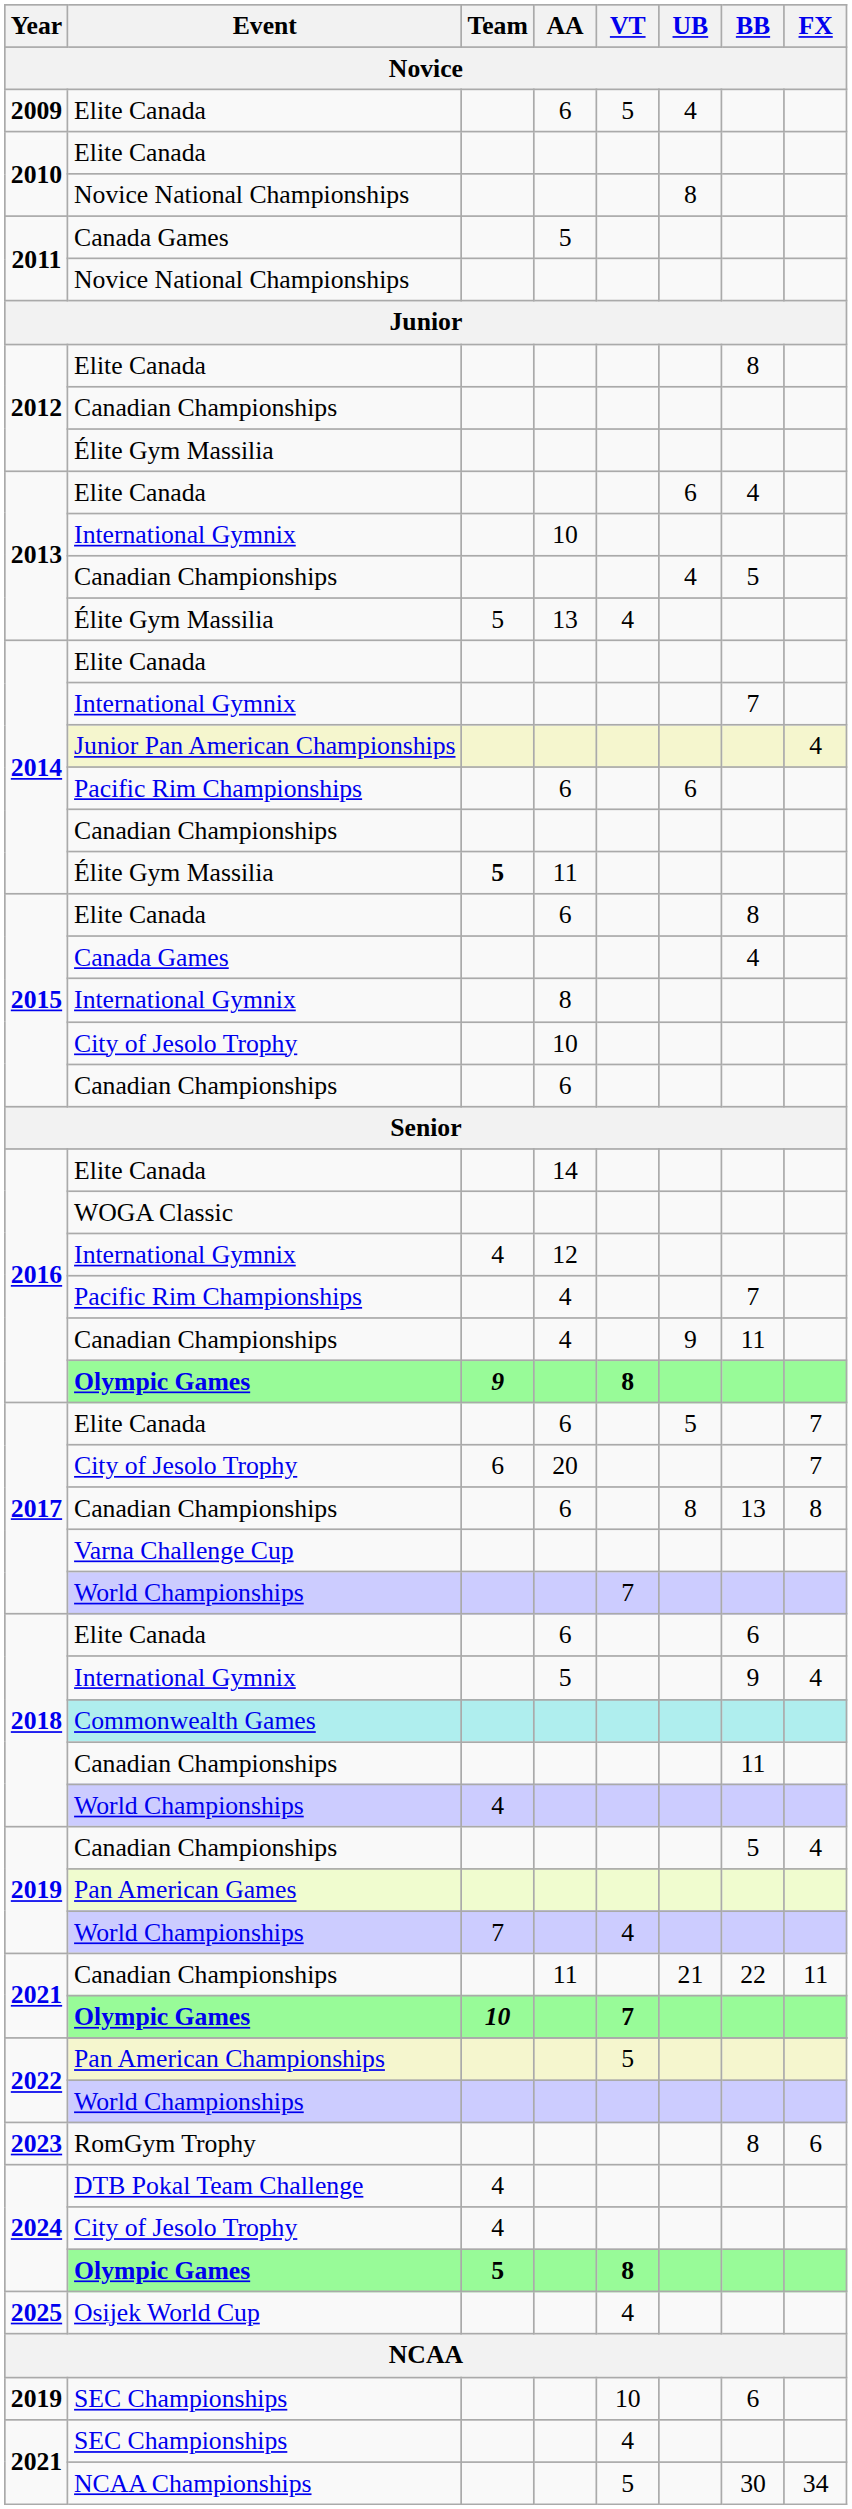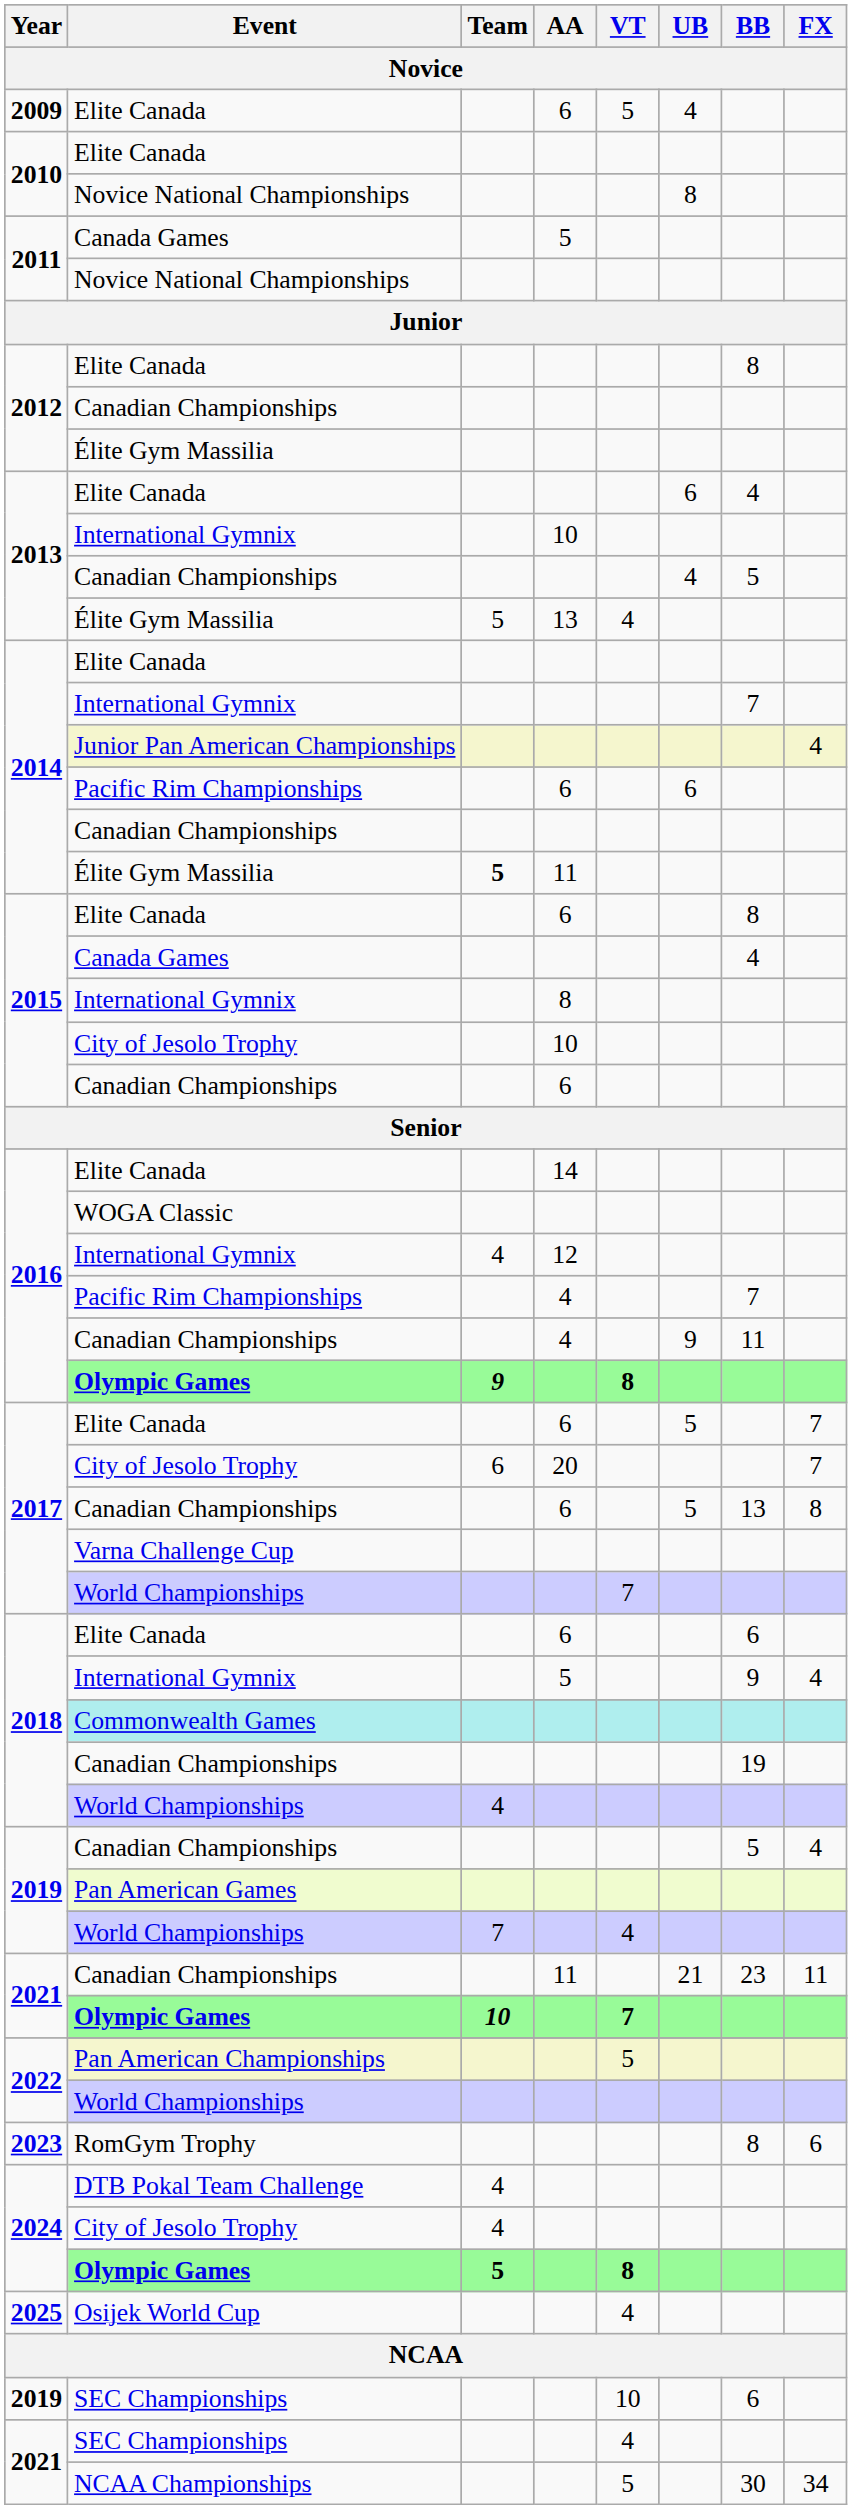 <table class="wikitable" style="text-align:center; font-size:95%;">
 <tr>
 <th align=center>Year</th>
 <th align=center>Event</th>
 <th style="width:30px;">Team</th>
 <th style="width:30px;">AA</th>
 <th style="width:30px;"><a href='#'>VT</a></th>
 <th style="width:30px;"><a href='#'>UB</a></th>
 <th style="width:30px;"><a href='#'>BB</a></th>
 <th style="width:30px;"><a href='#'>FX</a></th>
 </tr>
 <tr>
 <th colspan="8">Novice</th>
 </tr>
 <tr>
 <td rowspan="1"><strong>2009</strong></td>
 <td align=left>Elite Canada</td>
 <td></td>
 <td>6</td>
 <td>5</td>
 <td>4</td>
 <td></td>
 <td></td>
 </tr>
 <tr>
 <td rowspan="2"><strong>2010</strong></td>
 <td align=left>Elite Canada</td>
 <td></td>
 <td></td>
 <td></td>
 <td></td>
 <td></td>
 <td></td>
 </tr>
 <tr>
 <td align=left>Novice National Championships</td>
 <td></td>
 <td></td>
 <td></td>
 <td>8</td>
 <td></td>
 <td></td>
 </tr>
 <tr>
 <td rowspan="2"><strong>2011</strong></td>
 <td align=left>Canada Games</td>
 <td></td>
 <td>5</td>
 <td></td>
 <td></td>
 <td></td>
 <td></td>
 </tr>
 <tr>
 <td align=left>Novice National Championships</td>
 <td></td>
 <td></td>
 <td></td>
 <td></td>
 <td></td>
 <td></td>
 </tr>
 <tr>
 <th colspan="8">Junior</th>
 </tr>
 <tr>
 <td rowspan="3"><strong>2012</strong></td>
 <td align=left>Elite Canada</td>
 <td></td>
 <td></td>
 <td></td>
 <td></td>
 <td>8</td>
 <td></td>
 </tr>
 <tr>
 <td align=left>Canadian Championships</td>
 <td></td>
 <td></td>
 <td></td>
 <td></td>
 <td></td>
 <td></td>
 </tr>
 <tr>
 <td align=left>Élite Gym Massilia</td>
 <td></td>
 <td></td>
 <td></td>
 <td></td>
 <td></td>
 <td></td>
 </tr>
 <tr>
 <td rowspan="4"><strong>2013</strong></td>
 <td align=left>Elite Canada</td>
 <td></td>
 <td></td>
 <td></td>
 <td>6</td>
 <td>4</td>
 <td></td>
 </tr>
 <tr>
 <td align=left><a href='#'>International Gymnix</a></td>
 <td></td>
 <td>10</td>
 <td></td>
 <td></td>
 <td></td>
 <td></td>
 </tr>
 <tr>
 <td align=left>Canadian Championships</td>
 <td></td>
 <td></td>
 <td></td>
 <td>4</td>
 <td>5</td>
 <td></td>
 </tr>
 <tr>
 <td align=left>Élite Gym Massilia</td>
 <td>5</td>
 <td>13</td>
 <td>4</td>
 <td></td>
 <td></td>
 <td></td>
 </tr>
 <tr>
 <td rowspan="6"><strong><a href='#'>2014</a></strong></td>
 <td align=left>Elite Canada</td>
 <td></td>
 <td></td>
 <td></td>
 <td></td>
 <td></td>
 <td></td>
 </tr>
 <tr>
 <td align=left><a href='#'>International Gymnix</a></td>
 <td></td>
 <td></td>
 <td></td>
 <td></td>
 <td>7</td>
 <td></td>
 </tr>
 <tr bgcolor=#F5F6CE>
 <td align=left><a href='#'>Junior Pan American Championships</a></td>
 <td></td>
 <td></td>
 <td></td>
 <td></td>
 <td></td>
 <td>4</td>
 </tr>
 <tr>
 <td align=left><a href='#'>Pacific Rim Championships</a></td>
 <td></td>
 <td>6</td>
 <td></td>
 <td>6</td>
 <td></td>
 <td></td>
 </tr>
 <tr>
 <td align=left>Canadian Championships</td>
 <td></td>
 <td></td>
 <td></td>
 <td></td>
 <td></td>
 <td></td>
 </tr>
 <tr>
 <td align=left>Élite Gym Massilia</td>
 <td><strong>5</strong></td>
 <td>11</td>
 <td></td>
 <td></td>
 <td></td>
 <td></td>
 </tr>
 <tr>
 <td rowspan="5"><strong><a href='#'>2015</a></strong></td>
 <td align=left>Elite Canada</td>
 <td></td>
 <td>6</td>
 <td></td>
 <td></td>
 <td>8</td>
 <td></td>
 </tr>
 <tr>
 <td align=left><a href='#'>Canada Games</a></td>
 <td></td>
 <td></td>
 <td></td>
 <td></td>
 <td>4</td>
 <td></td>
 </tr>
 <tr>
 <td align=left><a href='#'>International Gymnix</a></td>
 <td></td>
 <td>8</td>
 <td></td>
 <td></td>
 <td></td>
 <td></td>
 </tr>
 <tr>
 <td align="left"><a href='#'>City of Jesolo Trophy</a></td>
 <td></td>
 <td>10</td>
 <td></td>
 <td></td>
 <td></td>
 <td></td>
 </tr>
 <tr>
 <td align=left>Canadian Championships</td>
 <td></td>
 <td>6</td>
 <td></td>
 <td></td>
 <td></td>
 <td></td>
 </tr>
 <tr>
 <th colspan="8">Senior</th>
 </tr>
 <tr>
 <td rowspan="6"><strong><a href='#'>2016</a></strong></td>
 <td align=left>Elite Canada</td>
 <td></td>
 <td>14</td>
 <td></td>
 <td></td>
 <td></td>
 <td></td>
 </tr>
 <tr>
 <td align=left>WOGA Classic</td>
 <td></td>
 <td></td>
 <td></td>
 <td></td>
 <td></td>
 <td></td>
 </tr>
 <tr>
 <td align=left><a href='#'>International Gymnix</a></td>
 <td>4</td>
 <td>12</td>
 <td></td>
 <td></td>
 <td></td>
 <td></td>
 </tr>
 <tr>
 <td align=left><a href='#'>Pacific Rim Championships</a></td>
 <td></td>
 <td>4</td>
 <td></td>
 <td></td>
 <td>7</td>
 <td></td>
 </tr>
 <tr>
 <td align=left>Canadian Championships</td>
 <td></td>
 <td>4</td>
 <td></td>
 <td>9</td>
 <td>11</td>
 <td></td>
 </tr>
 <tr bgcolor=98FB98>
 <td align=left><strong><a href='#'>Olympic Games</a></strong></td>
 <td><strong><em>9</em></strong></td>
 <td></td>
 <td><strong>8</strong></td>
 <td></td>
 <td></td>
 <td></td>
 </tr>
 <tr>
 <td rowspan="5"><strong><a href='#'>2017</a></strong></td>
 <td align=left>Elite Canada</td>
 <td></td>
 <td>6</td>
 <td></td>
 <td>5</td>
 <td></td>
 <td>7</td>
 </tr>
 <tr>
 <td align="left"><a href='#'>City of Jesolo Trophy</a></td>
 <td>6</td>
 <td>20</td>
 <td></td>
 <td></td>
 <td></td>
 <td>7</td>
 </tr>
 <tr>
 <td align=left>Canadian Championships</td>
 <td></td>
 <td>6</td>
 <td></td>
-<td>8</td>
+<td>5</td>
 <td>13</td>
 <td>8</td>
 </tr>
 <tr>
 <td align=left><a href='#'>Varna Challenge Cup</a></td>
 <td></td>
 <td></td>
 <td></td>
 <td></td>
 <td></td>
 <td></td>
 </tr>
 <tr bgcolor=#CCCCFF>
 <td align=left><a href='#'>World Championships</a></td>
 <td></td>
 <td></td>
 <td>7</td>
 <td></td>
 <td></td>
 <td></td>
 </tr>
 <tr>
 <td rowspan="5"><strong><a href='#'>2018</a></strong></td>
 <td align=left>Elite Canada</td>
 <td></td>
 <td>6</td>
 <td></td>
 <td></td>
 <td>6</td>
 <td></td>
 </tr>
 <tr>
 <td align=left><a href='#'>International Gymnix</a></td>
 <td></td>
 <td>5</td>
 <td></td>
 <td></td>
 <td>9</td>
 <td>4</td>
 </tr>
 <tr bgcolor="#afeeee">
 <td align=left><a href='#'>Commonwealth Games</a></td>
 <td></td>
 <td></td>
 <td></td>
 <td></td>
 <td></td>
 <td></td>
 </tr>
 <tr>
 <td align=left>Canadian Championships</td>
 <td></td>
 <td></td>
 <td></td>
 <td></td>
-<td>11</td>
+<td>19</td>
 <td></td>
 </tr>
 <tr bgcolor=#CCCCFF>
 <td align=left><a href='#'>World Championships</a></td>
 <td>4</td>
 <td></td>
 <td></td>
 <td></td>
 <td></td>
 <td></td>
 </tr>
 <tr>
 <td rowspan="3"><strong><a href='#'>2019</a></strong></td>
 <td align=left>Canadian Championships</td>
 <td></td>
 <td></td>
 <td></td>
 <td></td>
 <td>5</td>
 <td>4</td>
 </tr>
 <tr bgcolor=#f0fccf>
 <td align=left><a href='#'>Pan American Games</a></td>
 <td></td>
 <td></td>
 <td></td>
 <td></td>
 <td></td>
 <td></td>
 </tr>
 <tr bgcolor=#CCCCFF>
 <td align=left><a href='#'>World Championships</a></td>
 <td>7</td>
 <td></td>
 <td>4</td>
 <td></td>
 <td></td>
 <td></td>
 </tr>
 <tr>
 <td rowspan="2"><strong><a href='#'>2021</a></strong></td>
 <td align=left>Canadian Championships</td>
 <td></td>
 <td>11</td>
 <td></td>
 <td>21</td>
-<td>22</td>
+<td>23</td>
 <td>11</td>
 </tr>
 <tr bgcolor=98FB98>
 <td align=left><strong><a href='#'>Olympic Games</a></strong></td>
 <td><strong><em>10</em></strong></td>
 <td></td>
 <td><strong>7</strong></td>
 <td></td>
 <td></td>
 <td></td>
 </tr>
 <tr>
 <td rowspan="3"><strong><a href='#'>2022</a></strong></td>
 </tr>
 <tr bgcolor=#F5F6CE>
 <td align=left><a href='#'>Pan American Championships</a></td>
 <td></td>
 <td></td>
 <td>5</td>
 <td></td>
 <td></td>
 <td></td>
 </tr>
 <tr bgcolor=#CCCCFF>
 <td align=left><a href='#'>World Championships</a></td>
 <td></td>
 <td></td>
 <td></td>
 <td></td>
 <td></td>
 <td></td>
 </tr>
 <tr>
 <td rowspan="1"><strong><a href='#'>2023</a></strong></td>
 <td align=left>RomGym Trophy</td>
 <td></td>
 <td></td>
 <td></td>
 <td></td>
 <td>8</td>
 <td>6</td>
 </tr>
 <tr>
 <td rowspan="3"><strong><a href='#'>2024</a></strong></td>
 <td align=left><a href='#'>DTB Pokal Team Challenge</a></td>
 <td>4</td>
 <td></td>
 <td></td>
 <td></td>
 <td></td>
 <td></td>
 </tr>
 <tr>
 <td align=left><a href='#'>City of Jesolo Trophy</a></td>
 <td>4</td>
 <td></td>
 <td></td>
 <td></td>
 <td></td>
 <td></td>
 </tr>
 <tr bgcolor=98FB98>
 <td align=left><strong><a href='#'>Olympic Games</a></strong></td>
 <td><strong>5</strong></td>
 <td></td>
 <td><strong>8</strong></td>
 <td></td>
 <td></td>
 <td></td>
 </tr>
 <tr>
 <td rowspan="1"><strong><a href='#'>2025</a></strong></td>
 <td align=left><a href='#'>Osijek World Cup</a></td>
 <td></td>
 <td></td>
 <td>4</td>
 <td></td>
 <td></td>
 <td></td>
 </tr>
 <tr>
 <th colspan="8">NCAA</th>
 </tr>
 <tr>
 <td rowspan="1"><strong>2019</strong></td>
 <td align=left><a href='#'>SEC Championships</a></td>
 <td></td>
 <td></td>
 <td>10</td>
 <td></td>
 <td>6</td>
 <td></td>
 </tr>
 <tr>
 <td rowspan="2"><strong>2021</strong></td>
 <td align=left><a href='#'>SEC Championships</a></td>
 <td></td>
 <td></td>
 <td>4</td>
 <td></td>
 <td></td>
 <td></td>
 </tr>
 <tr>
 <td align=left><a href='#'>NCAA Championships</a></td>
 <td></td>
 <td></td>
 <td>5</td>
 <td></td>
 <td>30</td>
 <td>34</td>
 </tr>
 </table>
